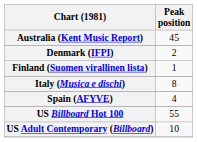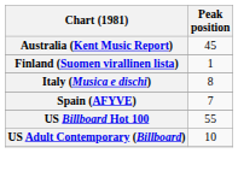 <table class="wikitable sortable plainrowheaders" style="text-align:center">
 <tr>
 <th>Chart (1981)</th>
 <th>Peak<br>position</th>
 </tr>
 <tr>
 <th scope="row">Australia (<a href='#'>Kent Music Report</a>)</th>
 <td>45</td>
 </tr>
 <tr>
 </tr>
 <tr>
 </tr>
 <tr>
 </tr>
 <tr>
 </tr>
 <tr>
-<th scope="row">Denmark (<a href='#'>IFPI</a>)</th>
-<td>2</td>
-</tr>
-<tr>
 <th scope="row">Finland (<a href='#'>Suomen virallinen lista</a>)</th>
 <td>1</td>
 </tr>
 <tr>
 </tr>
 <tr>
 <th scope="row">Italy (<em><a href='#'>Musica e dischi</a></em>)</th>
 <td>8</td>
 </tr>
 <tr>
 </tr>
 <tr>
 </tr>
 <tr>
 <th scope="row">Spain (<a href='#'>AFYVE</a>)</th>
-<td>4</td>
+<td>7</td>
 </tr>
 <tr>
 </tr>
 <tr>
 </tr>
 <tr>
 </tr>
 <tr>
 <th scope="row">US <a href='#'><em>Billboard</em> Hot 100</a></th>
 <td>55</td>
 </tr>
 <tr>
 <th scope="row">US <a href='#'>Adult Contemporary</a> (<em><a href='#'>Billboard</a></em>)</th>
 <td align="center">10</td>
 </tr>
 <tr>
 </tr>
 </table>
